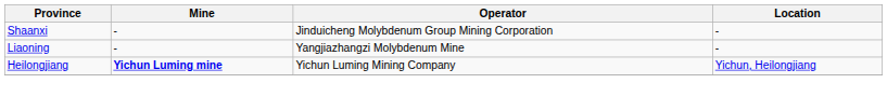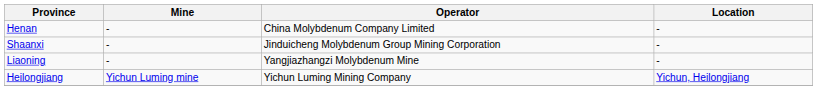 <table class="wikitable" width="100%">
 <tr>
 <th>Province</th>
 <th>Mine</th>
 <th>Operator</th>
 <th>Location</th>
+</tr>
+<tr>
+<td><a href='#'>Henan</a></td>
+<td>-</td>
+<td>China Molybdenum Company Limited</td>
+<td>-</td>
 </tr>
 <tr>
 <td><a href='#'>Shaanxi</a></td>
 <td>-</td>
 <td>Jinduicheng Molybdenum Group Mining Corporation</td>
 <td>-</td>
 </tr>
 <tr>
 <td><a href='#'>Liaoning</a></td>
 <td>-</td>
 <td>Yangjiazhangzi Molybdenum Mine</td>
 <td>-</td>
 </tr>
 <tr>
 <td><a href='#'>Heilongjiang</a></td>
-<td><strong><a href='#'>Yichun Luming mine</a></strong></td>
+<td><a href='#'>Yichun Luming mine</a></td>
 <td>Yichun Luming Mining Company</td>
 <td><a href='#'>Yichun, Heilongjiang</a></td>
 </tr>
 <tr>
 </tr>
 </table>
